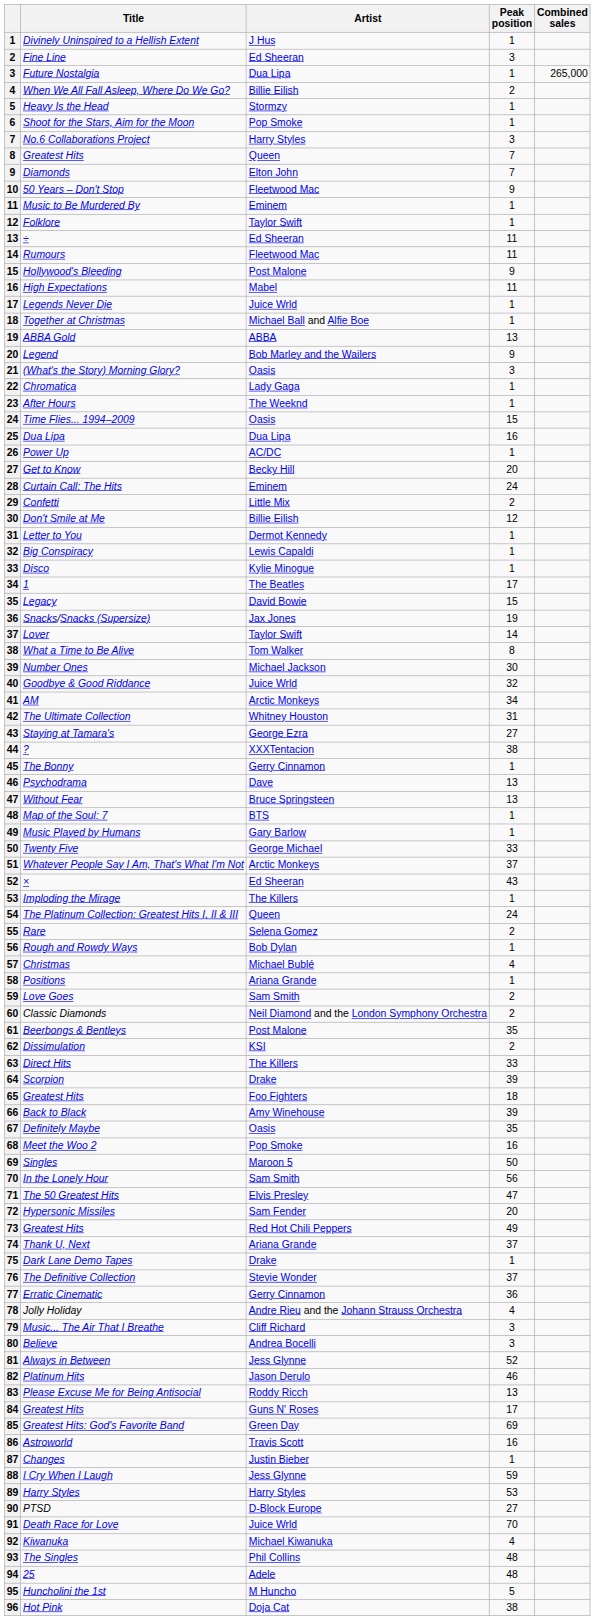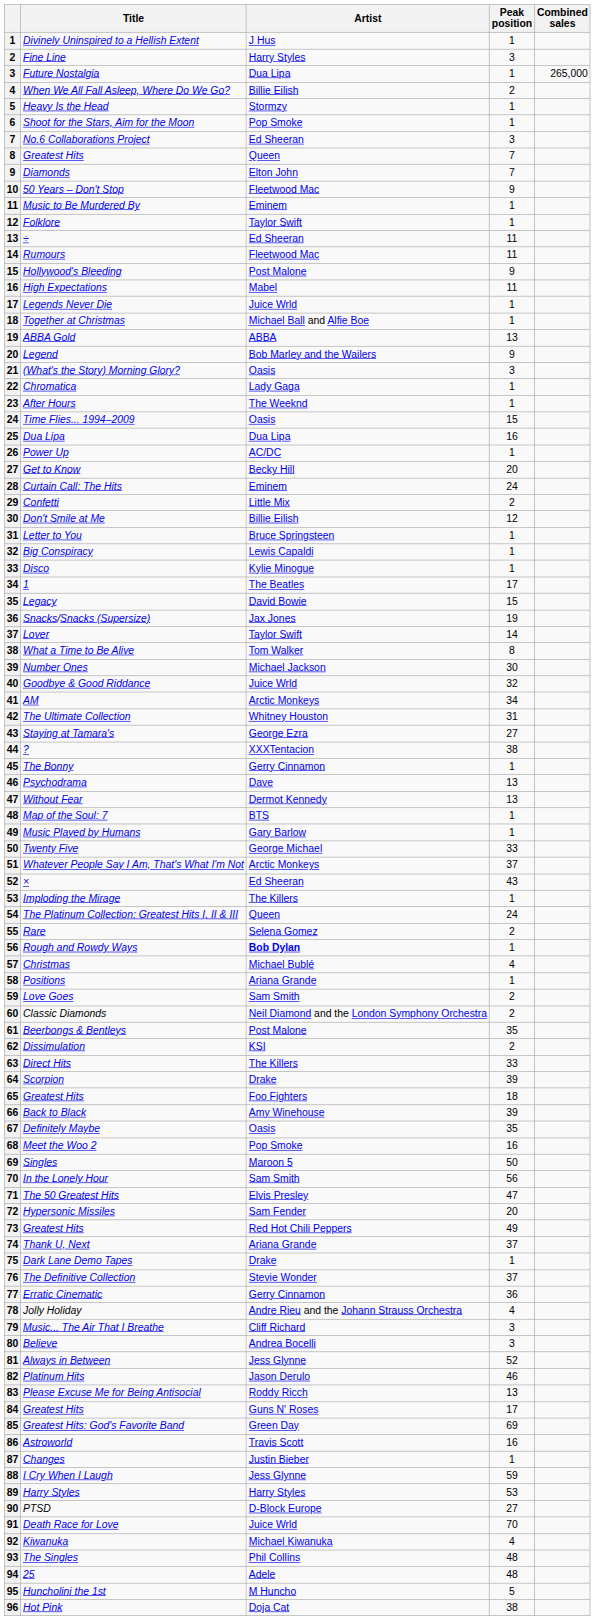 <table class="wikitable plainrowheaders sortable">
 <tr>
 <th scope=col></th>
 <th scope=col>Title</th>
 <th scope=col>Artist</th>
 <th scope=col>Peak<br>position</th>
 <th scope=col>Combined<br>sales</th>
 </tr>
 <tr>
 <th scope=row style="text-align:center;">1</th>
 <td><em><a href='#'>Divinely Uninspired to a Hellish Extent</a></em></td>
 <td><a href='#'>J Hus</a></td>
 <td align="center">1</td>
 <td align="right"></td>
 </tr>
 <tr>
 <th scope=row style="text-align:center;">2</th>
 <td><em><a href='#'>Fine Line</a></em></td>
-<td><a href='#'>Ed Sheeran</a></td>
+<td><a href='#'>Harry Styles</a></td>
 <td align="center">3 </td>
 <td align="right"></td>
 </tr>
 <tr>
 <th scope=row style="text-align:center;">3</th>
 <td><em><a href='#'>Future Nostalgia</a></em></td>
 <td><a href='#'>Dua Lipa</a></td>
 <td align="center">1</td>
 <td align="right">265,000</td>
 </tr>
 <tr>
 <th scope=row style="text-align:center;">4</th>
 <td><em><a href='#'>When We All Fall Asleep, Where Do We Go?</a></em></td>
 <td><a href='#'>Billie Eilish</a></td>
 <td align="center">2 </td>
 <td align="right"></td>
 </tr>
 <tr>
 <th scope=row style="text-align:center;">5</th>
 <td><em><a href='#'>Heavy Is the Head</a></em></td>
 <td><a href='#'>Stormzy</a></td>
 <td align="center">1</td>
 <td align="right"></td>
 </tr>
 <tr>
 <th scope=row style="text-align:center;">6</th>
 <td><em><a href='#'>Shoot for the Stars, Aim for the Moon</a></em></td>
 <td><a href='#'>Pop Smoke</a></td>
 <td align="center">1</td>
 <td align="right"></td>
 </tr>
 <tr>
 <th scope=row style="text-align:center;">7</th>
 <td><em><a href='#'>No.6 Collaborations Project</a></em></td>
-<td><a href='#'>Harry Styles</a></td>
+<td><a href='#'>Ed Sheeran</a></td>
 <td align="center">3 </td>
 <td align="right"></td>
 </tr>
 <tr>
 <th scope=row style="text-align:center;">8</th>
 <td><em><a href='#'>Greatest Hits</a></em></td>
 <td><a href='#'>Queen</a></td>
 <td align="center">7 </td>
 <td align="right"></td>
 </tr>
 <tr>
 <th scope=row style="text-align:center;">9</th>
 <td><em><a href='#'>Diamonds</a></em></td>
 <td><a href='#'>Elton John</a></td>
 <td align="center">7 </td>
 <td align="right"></td>
 </tr>
 <tr>
 <th scope=row style="text-align:center;">10</th>
 <td><em><a href='#'>50 Years – Don't Stop</a></em></td>
 <td><a href='#'>Fleetwood Mac</a></td>
 <td align="center">9 </td>
 <td align="right"></td>
 </tr>
 <tr>
 <th scope=row style="text-align:center;">11</th>
 <td><em><a href='#'>Music to Be Murdered By</a></em></td>
 <td><a href='#'>Eminem</a></td>
 <td align="center">1</td>
 <td align="right"></td>
 </tr>
 <tr>
 <th scope=row style="text-align:center;">12</th>
 <td><em><a href='#'>Folklore</a></em></td>
 <td><a href='#'>Taylor Swift</a></td>
 <td align="center">1</td>
 <td align="right"></td>
 </tr>
 <tr>
 <th scope=row style="text-align:center;">13</th>
 <td><em><a href='#'>÷</a></em></td>
 <td><a href='#'>Ed Sheeran</a></td>
 <td align="center">11 </td>
 <td align="right"></td>
 </tr>
 <tr>
 <th scope=row style="text-align:center;">14</th>
 <td><em><a href='#'>Rumours</a></em></td>
 <td><a href='#'>Fleetwood Mac</a></td>
 <td align="center">11 </td>
 <td align="right"></td>
 </tr>
 <tr>
 <th scope=row style="text-align:center;">15</th>
 <td><em><a href='#'>Hollywood's Bleeding</a></em></td>
 <td><a href='#'>Post Malone</a></td>
 <td align="center">9 </td>
 <td align="right"></td>
 </tr>
 <tr>
 <th scope=row style="text-align:center;">16</th>
 <td><em><a href='#'>High Expectations</a></em></td>
 <td><a href='#'>Mabel</a></td>
 <td align="center">11 </td>
 <td align="right"></td>
 </tr>
 <tr>
 <th scope=row style="text-align:center;">17</th>
 <td><em><a href='#'>Legends Never Die</a></em></td>
 <td><a href='#'>Juice Wrld</a></td>
 <td align="center">1</td>
 <td align="right"></td>
 </tr>
 <tr>
 <th scope=row style="text-align:center;">18</th>
 <td><em><a href='#'>Together at Christmas</a></em></td>
 <td><a href='#'>Michael Ball</a> and <a href='#'>Alfie Boe</a></td>
 <td align="center">1</td>
 <td align="right"></td>
 </tr>
 <tr>
 <th scope=row style="text-align:center;">19</th>
 <td><em><a href='#'>ABBA Gold</a></em></td>
 <td><a href='#'>ABBA</a></td>
 <td align="center">13 </td>
 <td align="right"></td>
 </tr>
 <tr>
 <th scope=row style="text-align:center;">20</th>
 <td><em><a href='#'>Legend</a></em></td>
 <td><a href='#'>Bob Marley and the Wailers</a></td>
 <td align="center">9 </td>
 <td align="right"></td>
 </tr>
 <tr>
 <th scope=row style="text-align:center;">21</th>
 <td><em><a href='#'>(What's the Story) Morning Glory?</a></em></td>
 <td><a href='#'>Oasis</a></td>
 <td align="center">3 </td>
 <td align="right"></td>
 </tr>
 <tr>
 <th scope=row style="text-align:center;">22</th>
 <td><em><a href='#'>Chromatica</a></em></td>
 <td><a href='#'>Lady Gaga</a></td>
 <td align="center">1</td>
 <td align="right"></td>
 </tr>
 <tr>
 <th scope=row style="text-align:center;">23</th>
 <td><em><a href='#'>After Hours</a></em></td>
 <td><a href='#'>The Weeknd</a></td>
 <td align="center">1</td>
 <td align="right"></td>
 </tr>
 <tr>
 <th scope=row style="text-align:center;">24</th>
 <td><em><a href='#'>Time Flies... 1994–2009</a></em></td>
 <td><a href='#'>Oasis</a></td>
 <td align="center">15 </td>
 <td align="right"></td>
 </tr>
 <tr>
 <th scope=row style="text-align:center;">25</th>
 <td><em><a href='#'>Dua Lipa</a></em></td>
 <td><a href='#'>Dua Lipa</a></td>
 <td align="center">16 </td>
 <td align="right"></td>
 </tr>
 <tr>
 <th scope=row style="text-align:center;">26</th>
 <td><em><a href='#'>Power Up</a></em></td>
 <td><a href='#'>AC/DC</a></td>
 <td align="center">1</td>
 <td align="right"></td>
 </tr>
 <tr>
 <th scope=row style="text-align:center;">27</th>
 <td><em><a href='#'>Get to Know</a></em></td>
 <td><a href='#'>Becky Hill</a></td>
 <td align="center">20</td>
 <td align="right"></td>
 </tr>
 <tr>
 <th scope=row style="text-align:center;">28</th>
 <td><em><a href='#'>Curtain Call: The Hits</a></em></td>
 <td><a href='#'>Eminem</a></td>
 <td align="center">24 </td>
 <td align="right"></td>
 </tr>
 <tr>
 <th scope=row style="text-align:center;">29</th>
 <td><em><a href='#'>Confetti</a></em></td>
 <td><a href='#'>Little Mix</a></td>
 <td align="center">2</td>
 <td align="right"></td>
 </tr>
 <tr>
 <th scope=row style="text-align:center;">30</th>
 <td><em><a href='#'>Don't Smile at Me</a></em></td>
 <td><a href='#'>Billie Eilish</a></td>
 <td align="center">12</td>
 <td align="right"></td>
 </tr>
 <tr>
 <th scope=row style="text-align:center;">31</th>
 <td><em><a href='#'>Letter to You</a></em></td>
-<td><a href='#'>Dermot Kennedy</a></td>
+<td><a href='#'>Bruce Springsteen</a></td>
 <td align="center">1</td>
 <td align="right"></td>
 </tr>
 <tr>
 <th scope=row style="text-align:center;">32</th>
 <td><em><a href='#'>Big Conspiracy</a></em></td>
 <td><a href='#'>Lewis Capaldi</a></td>
 <td align="center">1</td>
 <td align="right"></td>
 </tr>
 <tr>
 <th scope=row style="text-align:center;">33</th>
 <td><em><a href='#'>Disco</a></em></td>
 <td><a href='#'>Kylie Minogue</a></td>
 <td align="center">1</td>
 <td align="right"></td>
 </tr>
 <tr>
 <th scope=row style="text-align:center;">34</th>
 <td><em><a href='#'>1</a></em></td>
 <td><a href='#'>The Beatles</a></td>
 <td align="center">17 </td>
 <td align="right"></td>
 </tr>
 <tr>
 <th scope=row style="text-align:center;">35</th>
 <td><em><a href='#'>Legacy</a></em></td>
 <td><a href='#'>David Bowie</a></td>
 <td align="center">15 </td>
 <td align="right"></td>
 </tr>
 <tr>
 <th scope=row style="text-align:center;">36</th>
 <td><em><a href='#'>Snacks</a>/<a href='#'>Snacks (Supersize)</a></em></td>
 <td><a href='#'>Jax Jones</a></td>
 <td align="center">19 </td>
 <td align="right"></td>
 </tr>
 <tr>
 <th scope=row style="text-align:center;">37</th>
 <td><em><a href='#'>Lover</a></em></td>
 <td><a href='#'>Taylor Swift</a></td>
 <td align="center">14 </td>
 <td align="right"></td>
 </tr>
 <tr>
 <th scope=row style="text-align:center;">38</th>
 <td><em><a href='#'>What a Time to Be Alive</a></em></td>
 <td><a href='#'>Tom Walker</a></td>
 <td align="center">8 </td>
 <td align="right"></td>
 </tr>
 <tr>
 <th scope=row style="text-align:center;">39</th>
 <td><em><a href='#'>Number Ones</a></em></td>
 <td><a href='#'>Michael Jackson</a></td>
 <td align="center">30 </td>
 <td align="right"></td>
 </tr>
 <tr>
 <th scope=row style="text-align:center;">40</th>
 <td><em><a href='#'>Goodbye & Good Riddance</a></em></td>
 <td><a href='#'>Juice Wrld</a></td>
 <td align="center">32 </td>
 <td align="right"></td>
 </tr>
 <tr>
 <th scope=row style="text-align:center;">41</th>
 <td><em><a href='#'>AM</a></em></td>
 <td><a href='#'>Arctic Monkeys</a></td>
 <td align="center">34 </td>
 <td align="right"></td>
 </tr>
 <tr>
 <th scope=row style="text-align:center;">42</th>
 <td><em><a href='#'>The Ultimate Collection</a></em></td>
 <td><a href='#'>Whitney Houston</a></td>
 <td align="center">31 </td>
 <td align="right"></td>
 </tr>
 <tr>
 <th scope=row style="text-align:center;">43</th>
 <td><em><a href='#'>Staying at Tamara's</a></em></td>
 <td><a href='#'>George Ezra</a></td>
 <td align="center">27 </td>
 <td align="right"></td>
 </tr>
 <tr>
 <th scope=row style="text-align:center;">44</th>
 <td><em><a href='#'>?</a></em></td>
 <td><a href='#'>XXXTentacion</a></td>
 <td align="center">38 </td>
 <td align="right"></td>
 </tr>
 <tr>
 <th scope=row style="text-align:center;">45</th>
 <td><em><a href='#'>The Bonny</a></em></td>
 <td><a href='#'>Gerry Cinnamon</a></td>
 <td align="center">1</td>
 <td align="right"></td>
 </tr>
 <tr>
 <th scope=row style="text-align:center;">46</th>
 <td><em><a href='#'>Psychodrama</a></em></td>
 <td><a href='#'>Dave</a></td>
 <td align="center">13 </td>
 <td align="right"></td>
 </tr>
 <tr>
 <th scope=row style="text-align:center;">47</th>
 <td><em><a href='#'>Without Fear</a></em></td>
-<td><a href='#'>Bruce Springsteen</a></td>
+<td><a href='#'>Dermot Kennedy</a></td>
 <td align="center">13 </td>
 <td align="right"></td>
 </tr>
 <tr>
 <th scope=row style="text-align:center;">48</th>
 <td><em><a href='#'>Map of the Soul: 7</a></em></td>
 <td><a href='#'>BTS</a></td>
 <td align="center">1</td>
 <td align="right"></td>
 </tr>
 <tr>
 <th scope=row style="text-align:center;">49</th>
 <td><em><a href='#'>Music Played by Humans</a></em></td>
 <td><a href='#'>Gary Barlow</a></td>
 <td align="center">1</td>
 <td align="right"></td>
 </tr>
 <tr>
 <th scope=row style="text-align:center;">50</th>
 <td><em><a href='#'>Twenty Five</a></em></td>
 <td><a href='#'>George Michael</a></td>
 <td align="center">33 </td>
 <td align="right"></td>
 </tr>
 <tr>
 <th scope=row style="text-align:center;">51</th>
 <td><em><a href='#'>Whatever People Say I Am, That's What I'm Not</a></em></td>
 <td><a href='#'>Arctic Monkeys</a></td>
 <td align="center">37 </td>
 <td align="right"></td>
 </tr>
 <tr>
 <th scope=row style="text-align:center;">52</th>
 <td><em><a href='#'>×</a></em></td>
 <td><a href='#'>Ed Sheeran</a></td>
 <td align="center">43 </td>
 <td align="right"></td>
 </tr>
 <tr>
 <th scope=row style="text-align:center;">53</th>
 <td><em><a href='#'>Imploding the Mirage</a></em></td>
 <td><a href='#'>The Killers</a></td>
 <td align="center">1</td>
 <td align="right"></td>
 </tr>
 <tr>
 <th scope=row style="text-align:center;">54</th>
 <td><em><a href='#'>The Platinum Collection: Greatest Hits I, II & III</a></em></td>
 <td><a href='#'>Queen</a></td>
 <td align="center">24 </td>
 <td align="right"></td>
 </tr>
 <tr>
 <th scope=row style="text-align:center;">55</th>
 <td><em><a href='#'>Rare</a></em></td>
 <td><a href='#'>Selena Gomez</a></td>
 <td align="center">2</td>
 <td align="right"></td>
 </tr>
 <tr>
 <th scope=row style="text-align:center;">56</th>
 <td><em><a href='#'>Rough and Rowdy Ways</a></em></td>
-<td><a href='#'>Bob Dylan</a></td>
+<td><strong><a href='#'>Bob Dylan</a></strong></td>
 <td align="center">1</td>
 <td align="right"></td>
 </tr>
 <tr>
 <th scope=row style="text-align:center;">57</th>
 <td><em><a href='#'>Christmas</a></em></td>
 <td><a href='#'>Michael Bublé</a></td>
 <td align="center">4 </td>
 <td align="right"></td>
 </tr>
 <tr>
 <th scope=row style="text-align:center;">58</th>
 <td><em><a href='#'>Positions</a></em></td>
 <td><a href='#'>Ariana Grande</a></td>
 <td align="center">1</td>
 <td align="right"></td>
 </tr>
 <tr>
 <th scope=row style="text-align:center;">59</th>
 <td><em><a href='#'>Love Goes</a></em></td>
 <td><a href='#'>Sam Smith</a></td>
 <td align="center">2</td>
 <td align="right"></td>
 </tr>
 <tr>
 <th scope=row style="text-align:center;">60</th>
 <td><em>Classic Diamonds</em></td>
 <td><a href='#'>Neil Diamond</a> and the <a href='#'>London Symphony Orchestra</a></td>
 <td align="center">2</td>
 <td align="right"></td>
 </tr>
 <tr>
 <th scope=row style="text-align:center;">61</th>
 <td><em><a href='#'>Beerbongs & Bentleys</a></em></td>
 <td><a href='#'>Post Malone</a></td>
 <td align="center">35 </td>
 <td align="right"></td>
 </tr>
 <tr>
 <th scope=row style="text-align:center;">62</th>
 <td><em><a href='#'>Dissimulation</a></em></td>
 <td><a href='#'>KSI</a></td>
 <td align="center">2</td>
 <td align="right"></td>
 </tr>
 <tr>
 <th scope=row style="text-align:center;">63</th>
 <td><em><a href='#'>Direct Hits</a></em></td>
 <td><a href='#'>The Killers</a></td>
 <td align="center">33 </td>
 <td align="right"></td>
 </tr>
 <tr>
 <th scope=row style="text-align:center;">64</th>
 <td><em><a href='#'>Scorpion</a></em></td>
 <td><a href='#'>Drake</a></td>
 <td align="center">39 </td>
 <td align="right"></td>
 </tr>
 <tr>
 <th scope=row style="text-align:center;">65</th>
 <td><em><a href='#'>Greatest Hits</a></em></td>
 <td><a href='#'>Foo Fighters</a></td>
 <td align="center">18 </td>
 <td align="right"></td>
 </tr>
 <tr>
 <th scope=row style="text-align:center;">66</th>
 <td><em><a href='#'>Back to Black</a></em></td>
 <td><a href='#'>Amy Winehouse</a></td>
 <td align="center">39 </td>
 <td align="right"></td>
 </tr>
 <tr>
 <th scope=row style="text-align:center;">67</th>
 <td><em><a href='#'>Definitely Maybe</a></em></td>
 <td><a href='#'>Oasis</a></td>
 <td align="center">35 </td>
 <td align="right"></td>
 </tr>
 <tr>
 <th scope=row style="text-align:center;">68</th>
 <td><em><a href='#'>Meet the Woo 2</a></em></td>
 <td><a href='#'>Pop Smoke</a></td>
 <td align="center">16</td>
 <td align="right"></td>
 </tr>
 <tr>
 <th scope=row style="text-align:center;">69</th>
 <td><em><a href='#'>Singles</a></em></td>
 <td><a href='#'>Maroon 5</a></td>
 <td align="center">50 </td>
 <td align="right"></td>
 </tr>
 <tr>
 <th scope=row style="text-align:center;">70</th>
 <td><em><a href='#'>In the Lonely Hour</a></em></td>
 <td><a href='#'>Sam Smith</a></td>
 <td align="center">56 </td>
 <td align="right"></td>
 </tr>
 <tr>
 <th scope=row style="text-align:center;">71</th>
 <td><em><a href='#'>The 50 Greatest Hits</a></em></td>
 <td><a href='#'>Elvis Presley</a></td>
 <td align="center">47 </td>
 <td align="right"></td>
 </tr>
 <tr>
 <th scope=row style="text-align:center;">72</th>
 <td><em><a href='#'>Hypersonic Missiles</a></em></td>
 <td><a href='#'>Sam Fender</a></td>
 <td align="center">20 </td>
 <td align="right"></td>
 </tr>
 <tr>
 <th scope=row style="text-align:center;">73</th>
 <td><em><a href='#'>Greatest Hits</a></em></td>
 <td><a href='#'>Red Hot Chili Peppers</a></td>
 <td align="center">49 </td>
 <td align="right"></td>
 </tr>
 <tr>
 <th scope=row style="text-align:center;">74</th>
 <td><em><a href='#'>Thank U, Next</a></em></td>
 <td><a href='#'>Ariana Grande</a></td>
 <td align="center">37 </td>
 <td align="right"></td>
 </tr>
 <tr>
 <th scope=row style="text-align:center;">75</th>
 <td><em><a href='#'>Dark Lane Demo Tapes</a></em></td>
 <td><a href='#'>Drake</a></td>
 <td align="center">1</td>
 <td align="right"></td>
 </tr>
 <tr>
 <th scope=row style="text-align:center;">76</th>
 <td><em><a href='#'>The Definitive Collection</a></em></td>
 <td><a href='#'>Stevie Wonder</a></td>
 <td align="center">37 </td>
 <td align="right"></td>
 </tr>
 <tr>
 <th scope=row style="text-align:center;">77</th>
 <td><em><a href='#'>Erratic Cinematic</a></em></td>
 <td><a href='#'>Gerry Cinnamon</a></td>
 <td align="center">36 </td>
 <td align="right"></td>
 </tr>
 <tr>
 <th scope=row style="text-align:center;">78</th>
 <td><em>Jolly Holiday</em></td>
 <td><a href='#'>Andre Rieu</a> and the <a href='#'>Johann Strauss Orchestra</a></td>
 <td align="center">4</td>
 <td align="right"></td>
 </tr>
 <tr>
 <th scope=row style="text-align:center;">79</th>
 <td><em><a href='#'>Music... The Air That I Breathe</a></em></td>
 <td><a href='#'>Cliff Richard</a></td>
 <td align="center">3</td>
 <td align="right"></td>
 </tr>
 <tr>
 <th scope=row style="text-align:center;">80</th>
 <td><em><a href='#'>Believe</a></em></td>
 <td><a href='#'>Andrea Bocelli</a></td>
 <td align="center">3</td>
 <td align="right"></td>
 </tr>
 <tr>
 <th scope=row style="text-align:center;">81</th>
 <td><em><a href='#'>Always in Between</a></em></td>
 <td><a href='#'>Jess Glynne</a></td>
 <td align="center">52 </td>
 <td align="right"></td>
 </tr>
 <tr>
 <th scope=row style="text-align:center;">82</th>
 <td><em><a href='#'>Platinum Hits</a></em></td>
 <td><a href='#'>Jason Derulo</a></td>
 <td align="center">46</td>
 <td align="right"></td>
 </tr>
 <tr>
 <th scope=row style="text-align:center;">83</th>
 <td><em><a href='#'>Please Excuse Me for Being Antisocial</a></em></td>
 <td><a href='#'>Roddy Ricch</a></td>
 <td align="center">13</td>
 <td align="right"></td>
 </tr>
 <tr>
 <th scope=row style="text-align:center;">84</th>
 <td><em><a href='#'>Greatest Hits</a></em></td>
 <td><a href='#'>Guns N' Roses</a></td>
 <td align="center">17 </td>
 <td align="right"></td>
 </tr>
 <tr>
 <th scope=row style="text-align:center;">85</th>
 <td><em><a href='#'>Greatest Hits: God's Favorite Band</a></em></td>
 <td><a href='#'>Green Day</a></td>
 <td align="center">69 </td>
 <td align="right"></td>
 </tr>
 <tr>
 <th scope=row style="text-align:center;">86</th>
 <td><em><a href='#'>Astroworld</a></em></td>
 <td><a href='#'>Travis Scott</a></td>
 <td align="center">16 </td>
 <td align="right"></td>
 </tr>
 <tr>
 <th scope=row style="text-align:center;">87</th>
 <td><em><a href='#'>Changes</a></em></td>
 <td><a href='#'>Justin Bieber</a></td>
 <td align="center">1</td>
 <td align="right"></td>
 </tr>
 <tr>
 <th scope=row style="text-align:center;">88</th>
 <td><em><a href='#'>I Cry When I Laugh</a></em></td>
 <td><a href='#'>Jess Glynne</a></td>
 <td align="center">59 </td>
 <td align="right"></td>
 </tr>
 <tr>
 <th scope=row style="text-align:center;">89</th>
 <td><em><a href='#'>Harry Styles</a></em></td>
 <td><a href='#'>Harry Styles</a></td>
 <td align="center">53 </td>
 <td align="right"></td>
 </tr>
 <tr>
 <th scope=row style="text-align:center;">90</th>
 <td><em>PTSD</em></td>
 <td><a href='#'>D-Block Europe</a></td>
 <td align="center">27 </td>
 <td align="right"></td>
 </tr>
 <tr>
 <th scope=row style="text-align:center;">91</th>
 <td><em><a href='#'>Death Race for Love</a></em></td>
 <td><a href='#'>Juice Wrld</a></td>
 <td align="center">70 </td>
 <td align="right"></td>
 </tr>
 <tr>
 <th scope=row style="text-align:center;">92</th>
 <td><em><a href='#'>Kiwanuka</a></em></td>
 <td><a href='#'>Michael Kiwanuka</a></td>
 <td align="center">4 </td>
 <td align="right"></td>
 </tr>
 <tr>
 <th scope=row style="text-align:center;">93</th>
 <td><em><a href='#'>The Singles</a></em></td>
 <td><a href='#'>Phil Collins</a></td>
 <td align="center">48 </td>
 <td align="right"></td>
 </tr>
 <tr>
 <th scope=row style="text-align:center;">94</th>
 <td><em><a href='#'>25</a></em></td>
 <td><a href='#'>Adele</a></td>
 <td align="center">48 </td>
 <td align="right"></td>
 </tr>
 <tr>
 <th scope=row style="text-align:center;">95</th>
 <td><em><a href='#'>Huncholini the 1st</a></em></td>
 <td><a href='#'>M Huncho</a></td>
 <td align="center">5</td>
 <td align="right"></td>
 </tr>
 <tr>
 <th scope=row style="text-align:center;">96</th>
 <td><em><a href='#'>Hot Pink</a></em></td>
 <td><a href='#'>Doja Cat</a></td>
 <td align="center">38</td>
 <td align="right"></td>
 </tr>
 </table>
